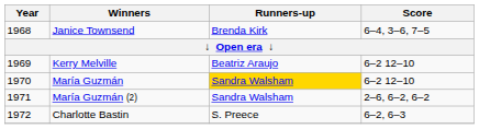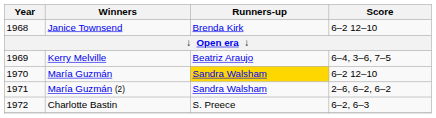 <table class="wikitable">
 <tr>
 <th style="width:60px;">Year</th>
 <th style="width:230px;">Winners</th>
 <th style="width:220px;">Runners-up</th>
 <th style="width:160px;">Score</th>
 </tr>
 <tr>
 <td>1968</td>
 <td> <a href='#'>Janice Townsend</a></td>
 <td> <a href='#'>Brenda Kirk</a></td>
-<td>6–4, 3–6, 7–5</td>
+<td>6–2 12–10</td>
 </tr>
 <tr>
 <th colspan=4 align=center>↓  <a href='#'>Open era</a>  ↓</th>
 </tr>
 <tr>
 <td>1969</td>
 <td> <a href='#'>Kerry Melville</a></td>
 <td> <a href='#'>Beatriz Araujo</a></td>
-<td>6–2 12–10</td>
+<td>6–4, 3–6, 7–5</td>
 </tr>
 <tr>
 <td>1970</td>
 <td> <a href='#'>María Guzmán</a></td>
 <td style="background: gold;"> <a href='#'>Sandra Walsham</a></td>
 <td>6–2 12–10</td>
 </tr>
 <tr>
 <td>1971</td>
 <td> <a href='#'>María Guzmán</a> <small>(2)</small></td>
 <td> <a href='#'>Sandra Walsham</a></td>
 <td>2–6, 6–2, 6–2</td>
 </tr>
 <tr>
 <td>1972</td>
 <td> Charlotte Bastin</td>
 <td> S. Preece</td>
 <td>6–2, 6–3</td>
 </tr>
 <tr>
 </tr>
 </table>
